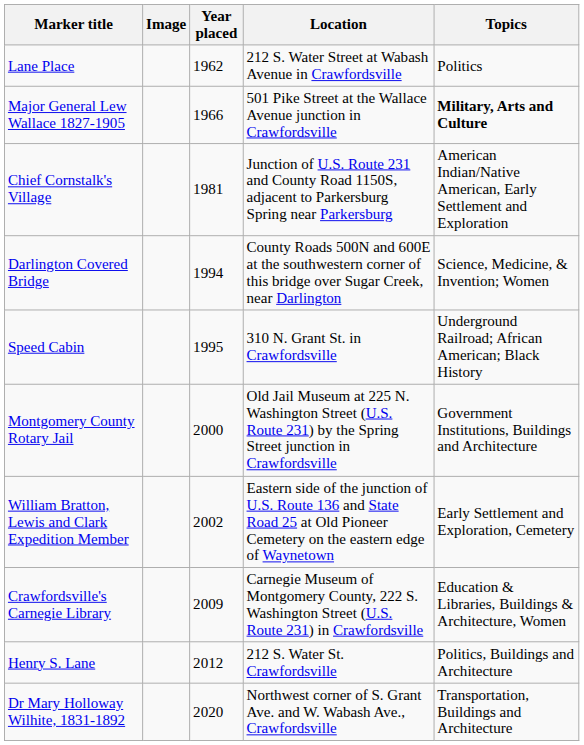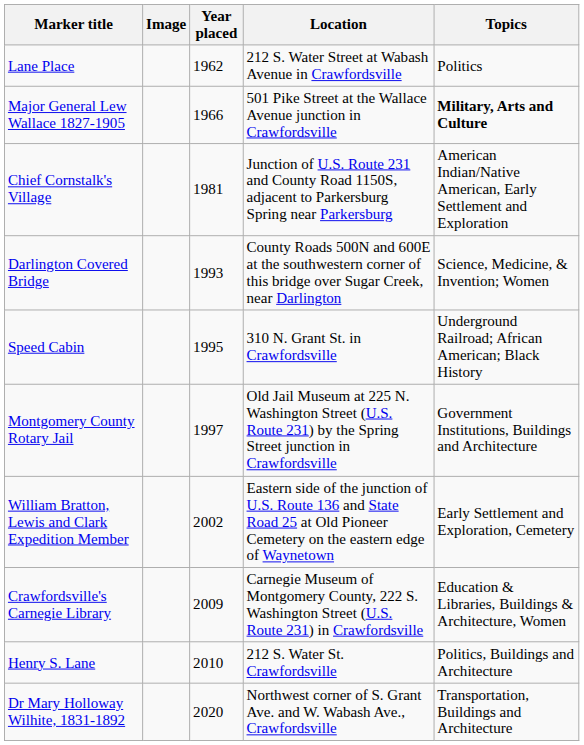 <table class="wikitable sortable" style="width:98%">
 <tr>
 <th>Marker title</th>
 <th class="unsortable">Image</th>
 <th>Year placed</th>
 <th>Location</th>
 <th>Topics</th>
 </tr>
 <tr>
 <td><a href='#'>Lane Place</a></td>
 <td></td>
 <td>1962</td>
 <td>212 S. Water Street at Wabash Avenue in <a href='#'>Crawfordsville</a><br><small></small></td>
 <td>Politics</td>
 </tr>
 <tr ->
 <td><a href='#'>Major General Lew Wallace 1827-1905</a></td>
 <td></td>
 <td>1966</td>
 <td>501 Pike Street at the Wallace Avenue junction in <a href='#'>Crawfordsville</a><br><small></small></td>
 <td><strong>Military, Arts and Culture</strong></td>
 </tr>
 <tr ->
 <td><a href='#'>Chief Cornstalk's Village</a></td>
 <td></td>
 <td>1981</td>
 <td>Junction of <a href='#'>U.S. Route 231</a> and County Road 1150S, adjacent to Parkersburg Spring near <a href='#'>Parkersburg</a><br><small></small></td>
 <td>American Indian/Native American, Early Settlement and Exploration</td>
 </tr>
 <tr ->
 <td><a href='#'>Darlington Covered Bridge</a></td>
 <td></td>
-<td>1994</td>
+<td>1993</td>
 <td>County Roads 500N and 600E at the southwestern corner of this bridge over Sugar Creek, near <a href='#'>Darlington</a><br><small></small></td>
 <td>Science, Medicine, & Invention; Women</td>
 </tr>
 <tr ->
 <td><a href='#'>Speed Cabin</a></td>
 <td></td>
 <td>1995</td>
 <td>310 N. Grant St. in <a href='#'>Crawfordsville</a><br><small></small></td>
 <td>Underground Railroad; African American; Black History</td>
 </tr>
 <tr ->
 <td><a href='#'>Montgomery County Rotary Jail</a></td>
 <td></td>
-<td>2000</td>
+<td>1997</td>
 <td>Old Jail Museum at 225 N. Washington Street (<a href='#'>U.S. Route 231</a>) by the Spring Street junction in <a href='#'>Crawfordsville</a><br><small></small></td>
 <td>Government Institutions, Buildings and Architecture</td>
 </tr>
 <tr ->
 <td><a href='#'>William Bratton, Lewis and Clark Expedition Member</a></td>
 <td></td>
 <td>2002</td>
 <td>Eastern side of the junction of <a href='#'>U.S. Route 136</a> and <a href='#'>State Road 25</a> at Old Pioneer Cemetery on the eastern edge of <a href='#'>Waynetown</a><br><small></small></td>
 <td>Early Settlement and Exploration, Cemetery</td>
 </tr>
 <tr ->
 <td><a href='#'>Crawfordsville's Carnegie Library</a></td>
 <td></td>
 <td>2009</td>
 <td>Carnegie Museum of Montgomery County, 222 S. Washington Street (<a href='#'>U.S. Route 231</a>) in <a href='#'>Crawfordsville</a><br><small></small></td>
 <td>Education & Libraries, Buildings & Architecture, Women</td>
 </tr>
 <tr>
 <td><a href='#'>Henry S. Lane</a></td>
 <td></td>
-<td>2012</td>
+<td>2010</td>
 <td>212 S. Water St. <a href='#'>Crawfordsville</a><br><small></small></td>
 <td>Politics, Buildings and Architecture</td>
 </tr>
 <tr>
 <td><a href='#'>Dr Mary Holloway Wilhite, 1831-1892</a></td>
 <td></td>
 <td>2020</td>
 <td>Northwest corner of S. Grant Ave. and W. Wabash Ave., <a href='#'>Crawfordsville</a><br><small></small></td>
 <td>Transportation, Buildings and Architecture</td>
 </tr>
 </table>
